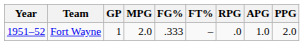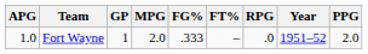 <table class="wikitable sortable" style="font-size:95%; text-align:right;">
 <tr>
-<th>Year</th>
+<th>APG</th>
 <th>Team</th>
 <th>GP</th>
 <th>MPG</th>
 <th>FG%</th>
 <th>FT%</th>
 <th>RPG</th>
-<th>APG</th>
+<th>Year</th>
 <th>PPG</th>
 </tr>
 <tr>
-<td style="text-align:left;"><a href='#'>1951–52</a></td>
+<td>1.0</td>
 <td style="text-align:left;"><a href='#'>Fort Wayne</a></td>
 <td>1</td>
 <td>2.0</td>
 <td>.333</td>
 <td>–</td>
 <td>.0</td>
-<td>1.0</td>
+<td style="text-align:left;"><a href='#'>1951–52</a></td>
 <td>2.0</td>
 </tr>
 </table>
